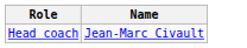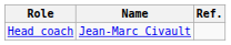 <table class="wikitable">
 <tr>
 <th>Role</th>
 <th>Name</th>
+<th>Ref.</th>
 </tr>
 <tr>
 <td><a href='#'>Head coach</a></td>
 <td><a href='#'>Jean-Marc Civault</a></td>
+<td><br></td>
 </tr>
 </table>
